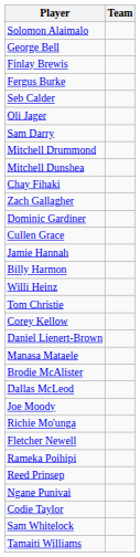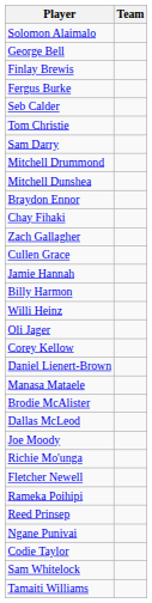 <table class="wikitable" border="1">
 <tr>
 <th>Player</th>
 <th>Team</th>
 </tr>
 <tr>
 <td><a href='#'>Solomon Alaimalo</a></td>
 <td></td>
 </tr>
 <tr>
 <td><a href='#'>George Bell</a></td>
 <td></td>
 </tr>
 <tr>
 <td><a href='#'>Finlay Brewis</a></td>
 <td></td>
 </tr>
 <tr>
 <td><a href='#'>Fergus Burke</a></td>
 <td></td>
 </tr>
 <tr>
 <td><a href='#'>Seb Calder</a></td>
 <td></td>
 </tr>
 <tr>
-<td><a href='#'>Oli Jager</a></td>
+<td><a href='#'>Tom Christie</a></td>
 <td></td>
 </tr>
 <tr>
 <td><a href='#'>Sam Darry</a></td>
 <td></td>
 </tr>
 <tr>
 <td><a href='#'>Mitchell Drummond</a></td>
 <td></td>
 </tr>
 <tr>
 <td><a href='#'>Mitchell Dunshea</a></td>
 <td></td>
 </tr>
 <tr>
+<td><a href='#'>Braydon Ennor</a></td>
+<td></td>
+</tr>
+<tr>
 <td><a href='#'>Chay Fihaki</a></td>
 <td></td>
 </tr>
 <tr>
 <td><a href='#'>Zach Gallagher</a></td>
-<td></td>
-</tr>
-<tr>
-<td><a href='#'>Dominic Gardiner</a></td>
 <td></td>
 </tr>
 <tr>
 <td><a href='#'>Cullen Grace</a></td>
 <td></td>
 </tr>
 <tr>
 <td><a href='#'>Jamie Hannah</a></td>
 <td></td>
 </tr>
 <tr>
 <td><a href='#'>Billy Harmon</a></td>
 <td></td>
 </tr>
 <tr>
 <td><a href='#'>Willi Heinz</a></td>
 <td></td>
 </tr>
 <tr>
-<td><a href='#'>Tom Christie</a></td>
+<td><a href='#'>Oli Jager</a></td>
 <td></td>
 </tr>
 <tr>
 <td><a href='#'>Corey Kellow</a></td>
 <td></td>
 </tr>
 <tr>
 <td><a href='#'>Daniel Lienert-Brown</a></td>
 <td></td>
 </tr>
 <tr>
 <td><a href='#'>Manasa Mataele</a></td>
 <td></td>
 </tr>
 <tr>
 <td><a href='#'>Brodie McAlister</a></td>
 <td></td>
 </tr>
 <tr>
 <td><a href='#'>Dallas McLeod</a></td>
 <td></td>
 </tr>
 <tr>
 <td><a href='#'>Joe Moody</a></td>
 <td></td>
 </tr>
 <tr>
 <td><a href='#'>Richie Mo'unga</a></td>
 <td></td>
 </tr>
 <tr>
 <td><a href='#'>Fletcher Newell</a></td>
 <td></td>
 </tr>
 <tr>
 <td><a href='#'>Rameka Poihipi</a></td>
 <td></td>
 </tr>
 <tr>
 <td><a href='#'>Reed Prinsep</a></td>
 <td></td>
 </tr>
 <tr>
 <td><a href='#'>Ngane Punivai</a></td>
 <td></td>
 </tr>
 <tr>
 <td><a href='#'>Codie Taylor</a></td>
 <td></td>
 </tr>
 <tr>
 <td><a href='#'>Sam Whitelock</a></td>
 <td></td>
 </tr>
 <tr>
 <td><a href='#'>Tamaiti Williams</a></td>
 <td></td>
 </tr>
 </table>
